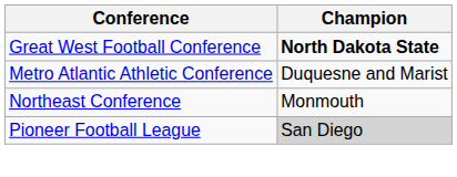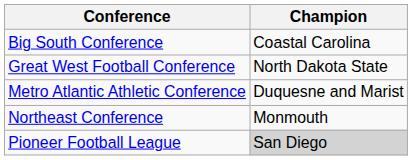 <table class="wikitable">
 <tr>
 <th>Conference</th>
 <th>Champion</th>
 </tr>
 <tr>
+<td><a href='#'>Big South Conference</a></td>
+<td>Coastal Carolina</td>
+</tr>
+<tr>
 <td><a href='#'>Great West Football Conference</a></td>
-<td><strong>North Dakota State</strong></td>
+<td>North Dakota State</td>
 </tr>
 <tr>
 <td><a href='#'>Metro Atlantic Athletic Conference</a></td>
 <td>Duquesne and Marist</td>
 </tr>
 <tr>
 <td><a href='#'>Northeast Conference</a></td>
 <td>Monmouth</td>
 </tr>
 <tr>
 <td><a href='#'>Pioneer Football League</a></td>
 <td style="background: lightgrey;">San Diego</td>
 </tr>
 </table>
